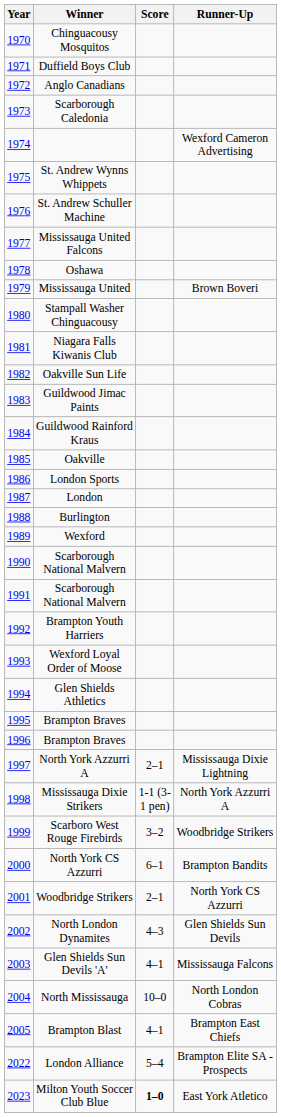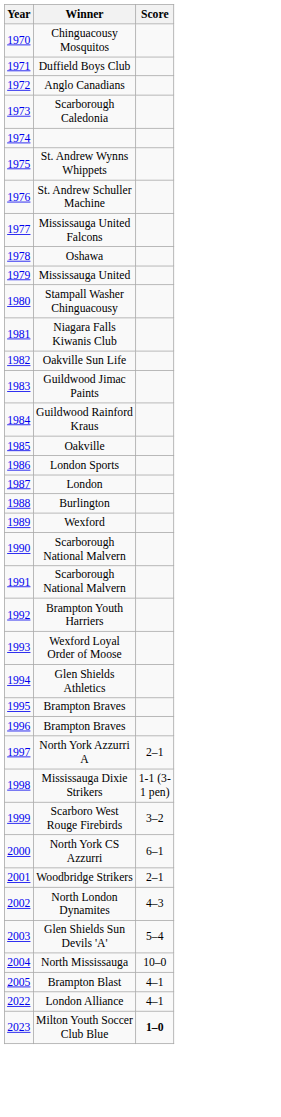 <table class="wikitable" style="font-size:90%;text-align:center;">
 <tr>
 <th>Year</th>
 <th width=120px>Winner</th>
 <th width=40px>Score</th>
-<th width=120px>Runner-Up</th>
 </tr>
 <tr>
 <td><a href='#'>1970</a></td>
 <td>Chinguacousy Mosquitos</td>
-<td></td>
 <td></td>
 </tr>
 <tr>
 <td><a href='#'>1971</a></td>
 <td>Duffield Boys Club</td>
 <td></td>
-<td></td>
 </tr>
 <tr>
 <td><a href='#'>1972</a></td>
 <td>Anglo Canadians</td>
-<td></td>
 <td></td>
 </tr>
 <tr>
 <td><a href='#'>1973</a></td>
 <td>Scarborough Caledonia</td>
 <td></td>
-<td></td>
 </tr>
 <tr>
 <td><a href='#'>1974</a></td>
 <td></td>
 <td></td>
-<td>Wexford Cameron Advertising</td>
 </tr>
 <tr>
 <td><a href='#'>1975</a></td>
 <td>St. Andrew Wynns Whippets</td>
-<td></td>
 <td></td>
 </tr>
 <tr>
 <td><a href='#'>1976</a></td>
 <td>St. Andrew Schuller Machine</td>
 <td></td>
-<td></td>
 </tr>
 <tr>
 <td><a href='#'>1977</a></td>
 <td>Mississauga United Falcons</td>
-<td></td>
 <td></td>
 </tr>
 <tr>
 <td><a href='#'>1978</a></td>
 <td>Oshawa</td>
 <td></td>
-<td></td>
 </tr>
 <tr>
 <td><a href='#'>1979</a></td>
 <td>Mississauga United</td>
 <td></td>
-<td>Brown Boveri</td>
 </tr>
 <tr>
 <td><a href='#'>1980</a></td>
 <td>Stampall Washer Chinguacousy</td>
-<td></td>
 <td></td>
 </tr>
 <tr>
 <td><a href='#'>1981</a></td>
 <td>Niagara Falls Kiwanis Club</td>
 <td></td>
-<td></td>
 </tr>
 <tr>
 <td><a href='#'>1982</a></td>
 <td>Oakville Sun Life</td>
-<td></td>
 <td></td>
 </tr>
 <tr>
 <td><a href='#'>1983</a></td>
 <td>Guildwood Jimac Paints</td>
 <td></td>
-<td></td>
 </tr>
 <tr>
 <td><a href='#'>1984</a></td>
 <td>Guildwood Rainford Kraus</td>
-<td></td>
 <td></td>
 </tr>
 <tr>
 <td><a href='#'>1985</a></td>
 <td>Oakville</td>
 <td></td>
-<td></td>
 </tr>
 <tr>
 <td><a href='#'>1986</a></td>
 <td>London Sports</td>
-<td></td>
 <td></td>
 </tr>
 <tr>
 <td><a href='#'>1987</a></td>
 <td>London</td>
 <td></td>
-<td></td>
 </tr>
 <tr>
 <td><a href='#'>1988</a></td>
 <td>Burlington</td>
-<td></td>
 <td></td>
 </tr>
 <tr>
 <td><a href='#'>1989</a></td>
 <td>Wexford</td>
 <td></td>
-<td></td>
 </tr>
 <tr>
 <td><a href='#'>1990</a></td>
 <td>Scarborough National Malvern</td>
-<td></td>
 <td></td>
 </tr>
 <tr>
 <td><a href='#'>1991</a></td>
 <td>Scarborough National Malvern</td>
 <td></td>
-<td></td>
 </tr>
 <tr>
 <td><a href='#'>1992</a></td>
 <td>Brampton Youth Harriers</td>
-<td></td>
 <td></td>
 </tr>
 <tr>
 <td><a href='#'>1993</a></td>
 <td>Wexford Loyal Order of Moose</td>
 <td></td>
-<td></td>
 </tr>
 <tr>
 <td><a href='#'>1994</a></td>
 <td>Glen Shields Athletics</td>
-<td></td>
 <td></td>
 </tr>
 <tr>
 <td><a href='#'>1995</a></td>
 <td>Brampton Braves</td>
 <td></td>
-<td></td>
 </tr>
 <tr>
 <td><a href='#'>1996</a></td>
 <td>Brampton Braves</td>
-<td></td>
 <td></td>
 </tr>
 <tr>
 <td><a href='#'>1997</a></td>
 <td>North York Azzurri A</td>
 <td>2–1</td>
-<td>Mississauga Dixie Lightning</td>
 </tr>
 <tr>
 <td><a href='#'>1998</a></td>
 <td>Mississauga Dixie Strikers</td>
 <td>1-1 (3-1 pen)</td>
-<td>North York Azzurri A</td>
 </tr>
 <tr>
 <td><a href='#'>1999</a></td>
 <td>Scarboro West Rouge Firebirds</td>
 <td>3–2</td>
-<td>Woodbridge Strikers</td>
 </tr>
 <tr>
 <td><a href='#'>2000</a></td>
 <td>North York CS Azzurri</td>
 <td>6–1</td>
-<td>Brampton Bandits</td>
 </tr>
 <tr>
 <td><a href='#'>2001</a></td>
 <td>Woodbridge Strikers</td>
 <td>2–1</td>
-<td>North York CS Azzurri</td>
 </tr>
 <tr>
 <td><a href='#'>2002</a></td>
 <td>North London Dynamites</td>
 <td>4–3</td>
-<td>Glen Shields Sun Devils</td>
 </tr>
 <tr>
 <td><a href='#'>2003</a></td>
 <td>Glen Shields Sun Devils 'A'</td>
-<td>4–1</td>
-<td>Mississauga Falcons</td>
+<td>5–4</td>
 </tr>
 <tr>
 <td><a href='#'>2004</a></td>
 <td>North Mississauga</td>
 <td>10–0</td>
-<td>North London Cobras</td>
 </tr>
 <tr>
 <td><a href='#'>2005</a></td>
 <td>Brampton Blast</td>
 <td>4–1</td>
-<td>Brampton East Chiefs</td>
 </tr>
 <tr>
 <td><a href='#'>2022</a></td>
 <td>London Alliance</td>
-<td>5–4</td>
-<td>Brampton Elite SA - Prospects</td>
+<td>4–1</td>
 </tr>
 <tr>
 <td><a href='#'>2023</a></td>
 <td>Milton Youth Soccer Club Blue</td>
 <td><strong>1–0</strong></td>
-<td>East York Atletico</td>
 </tr>
 </table>
